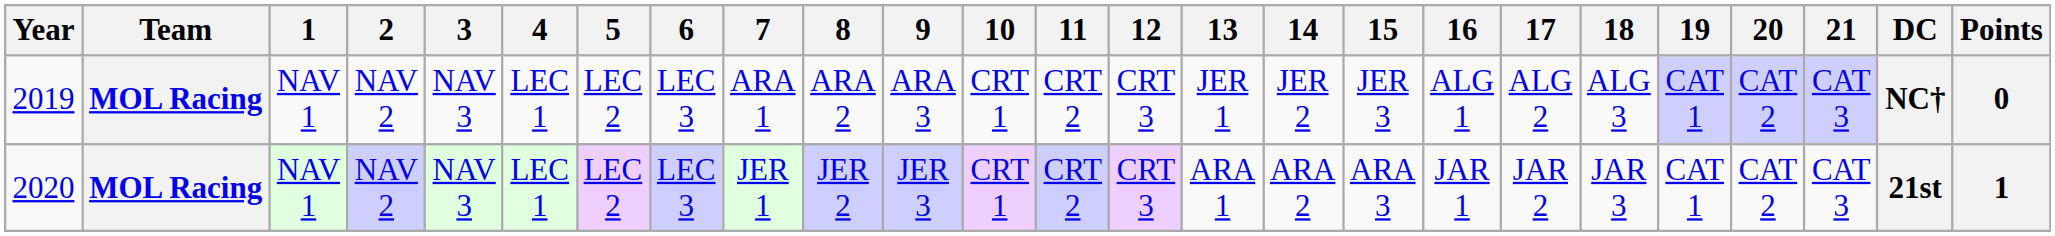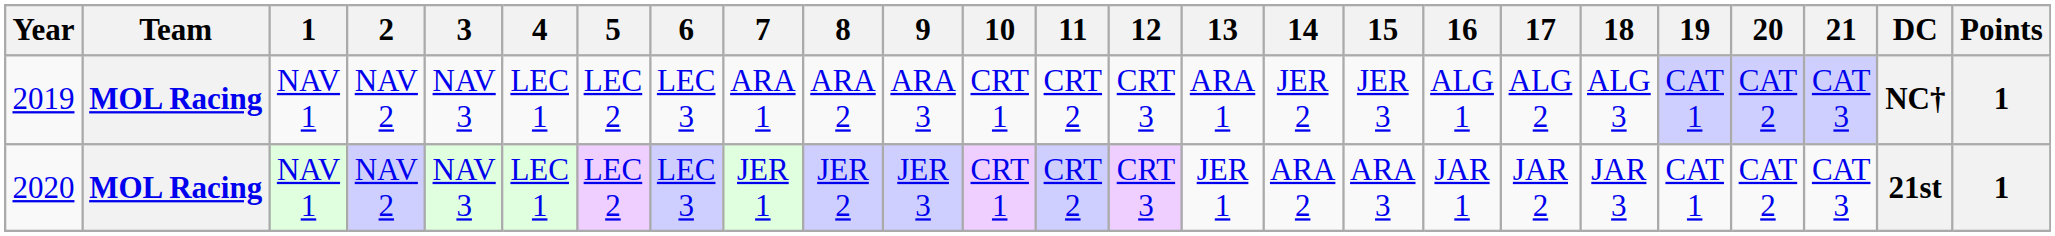 <table class="wikitable" style="text-align:center; font-size:85%">
 <tr>
 <th>Year</th>
 <th>Team</th>
 <th>1</th>
 <th>2</th>
 <th>3</th>
 <th>4</th>
 <th>5</th>
 <th>6</th>
 <th>7</th>
 <th>8</th>
 <th>9</th>
 <th>10</th>
 <th>11</th>
 <th>12</th>
 <th>13</th>
 <th>14</th>
 <th>15</th>
 <th>16</th>
 <th>17</th>
 <th>18</th>
 <th>19</th>
 <th>20</th>
 <th>21</th>
 <th>DC</th>
 <th>Points</th>
 </tr>
 <tr>
 <td><a href='#'>2019</a></td>
 <th nowrap><a href='#'>MOL Racing</a></th>
 <td style="background:#;"><a href='#'>NAV<br>1</a></td>
 <td style="background:#;"><a href='#'>NAV<br>2</a></td>
 <td style="background:#;"><a href='#'>NAV<br>3</a></td>
 <td style="background:#;"><a href='#'>LEC<br>1</a></td>
 <td style="background:#;"><a href='#'>LEC<br>2</a></td>
 <td style="background:#;"><a href='#'>LEC<br>3</a></td>
 <td style="background:#;"><a href='#'>ARA<br>1</a></td>
 <td style="background:#;"><a href='#'>ARA<br>2</a></td>
 <td style="background:#;"><a href='#'>ARA<br>3</a></td>
 <td style="background:#;"><a href='#'>CRT<br>1</a></td>
 <td style="background:#;"><a href='#'>CRT<br>2</a></td>
 <td style="background:#;"><a href='#'>CRT<br>3</a></td>
-<td style="background:#;"><a href='#'>JER<br>1</a></td>
+<td style="background:#;"><a href='#'>ARA<br>1</a><br></td>
 <td style="background:#;"><a href='#'>JER<br>2</a></td>
 <td style="background:#;"><a href='#'>JER<br>3</a></td>
 <td style="background:#;"><a href='#'>ALG<br>1</a></td>
 <td style="background:#;"><a href='#'>ALG<br>2</a></td>
 <td style="background:#;"><a href='#'>ALG<br>3</a></td>
 <td style="background:#CFCFFF;"><a href='#'>CAT<br>1</a><br></td>
 <td style="background:#CFCFFF;"><a href='#'>CAT<br>2</a><br></td>
 <td style="background:#CFCFFF;"><a href='#'>CAT<br>3</a><br></td>
 <th>NC†</th>
-<th>0</th>
+<th>1</th>
 </tr>
 <tr>
 <td><a href='#'>2020</a></td>
 <th nowrap><a href='#'>MOL Racing</a></th>
 <td style="background:#DFFFDF;"><a href='#'>NAV<br>1</a><br></td>
 <td style="background:#CFCFFF;"><a href='#'>NAV<br>2</a><br></td>
 <td style="background:#DFFFDF;"><a href='#'>NAV<br>3</a><br></td>
 <td style="background:#DFFFDF;"><a href='#'>LEC<br>1</a><br></td>
 <td style="background:#EFCFFF;"><a href='#'>LEC<br>2</a><br></td>
 <td style="background:#CFCFFF;"><a href='#'>LEC<br>3</a><br></td>
 <td style="background:#DFFFDF;"><a href='#'>JER<br>1</a><br></td>
 <td style="background:#CFCFFF;"><a href='#'>JER<br>2</a><br></td>
 <td style="background:#CFCFFF;"><a href='#'>JER<br>3</a><br></td>
 <td style="background:#EFCFFF;"><a href='#'>CRT<br>1</a><br></td>
 <td style="background:#CFCFFF;"><a href='#'>CRT<br>2</a><br></td>
 <td style="background:#EFCFFF;"><a href='#'>CRT<br>3</a><br></td>
-<td style="background:#;"><a href='#'>ARA<br>1</a><br></td>
+<td style="background:#;"><a href='#'>JER<br>1</a></td>
 <td style="background:#;"><a href='#'>ARA<br>2</a><br></td>
 <td style="background:#;"><a href='#'>ARA<br>3</a><br></td>
 <td style="background:#;"><a href='#'>JAR<br>1</a></td>
 <td style="background:#;"><a href='#'>JAR<br>2</a></td>
 <td style="background:#;"><a href='#'>JAR<br>3</a></td>
 <td style="background:#;"><a href='#'>CAT<br>1</a></td>
 <td style="background:#;"><a href='#'>CAT<br>2</a></td>
 <td style="background:#;"><a href='#'>CAT<br>3</a></td>
 <th>21st</th>
 <th>1</th>
 </tr>
 </table>
